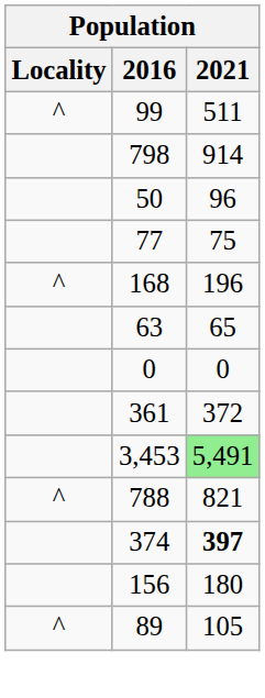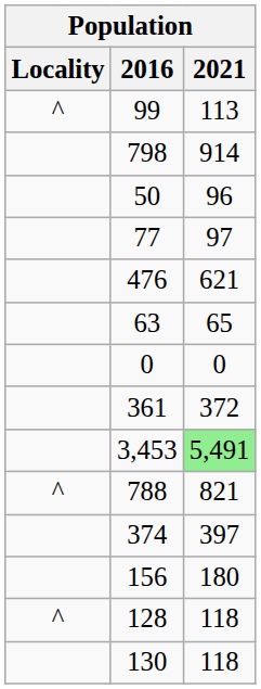 <table class="wikitable" style="text-align:center;">
 <tr>
 <th colspan="3" style="text-align:center;  font-weight:bold">Population</th>
 </tr>
 <tr>
 <th style="text-align:center; background:  font-weight:bold">Locality</th>
 <th style="text-align:center; background:  font-weight:bold"><strong>2016</strong></th>
 <th style="text-align:center; background:  font-weight:bold"><strong>2021</strong></th>
 </tr>
 <tr>
 <td>^</td>
 <td>99</td>
-<td>511</td>
+<td>113</td>
 </tr>
 <tr>
 <td></td>
 <td>798</td>
 <td>914</td>
 </tr>
 <tr>
 <td></td>
 <td>50</td>
 <td>96</td>
 </tr>
 <tr>
 <td></td>
 <td>77</td>
-<td>75</td>
+<td>97</td>
 </tr>
 <tr>
-<td>^</td>
-<td>168</td>
-<td>196</td>
+<td></td>
+<td>476</td>
+<td>621</td>
 </tr>
 <tr>
 <td></td>
 <td>63</td>
 <td>65</td>
 </tr>
 <tr>
 <td></td>
 <td>0</td>
 <td>0</td>
 </tr>
 <tr>
 <td></td>
 <td>361</td>
 <td>372</td>
 </tr>
 <tr>
 <td></td>
 <td>3,453</td>
 <td style="background: lightgreen;">5,491</td>
 </tr>
 <tr>
 <td>^</td>
 <td>788</td>
 <td>821</td>
 </tr>
 <tr>
 <td></td>
 <td>374</td>
-<td><strong>397</strong></td>
+<td>397</td>
 </tr>
 <tr>
 <td></td>
 <td>156</td>
 <td>180</td>
 </tr>
 <tr>
 <td>^</td>
-<td>89</td>
-<td>105</td>
+<td>128</td>
+<td>118</td>
+</tr>
+<tr>
+<td></td>
+<td>130</td>
+<td>118</td>
 </tr>
 </table>
